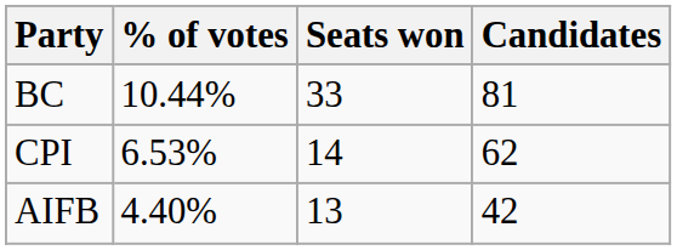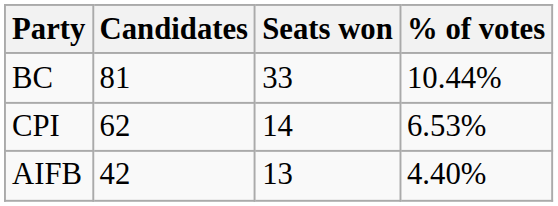 <table class="wikitable">
 <tr>
 <th>Party</th>
+<th>Candidates</th>
+<th>Seats won</th>
 <th>% of votes</th>
-<th>Seats won</th>
-<th>Candidates</th>
 </tr>
 <tr>
 <td>BC</td>
+<td>81</td>
+<td>33</td>
 <td>10.44%</td>
-<td>33</td>
-<td>81</td>
 </tr>
 <tr>
 <td>CPI</td>
+<td>62</td>
+<td>14</td>
 <td>6.53%</td>
-<td>14</td>
-<td>62</td>
 </tr>
 <tr>
 <td>AIFB</td>
+<td>42</td>
+<td>13</td>
 <td>4.40%</td>
-<td>13</td>
-<td>42</td>
 </tr>
 </table>
